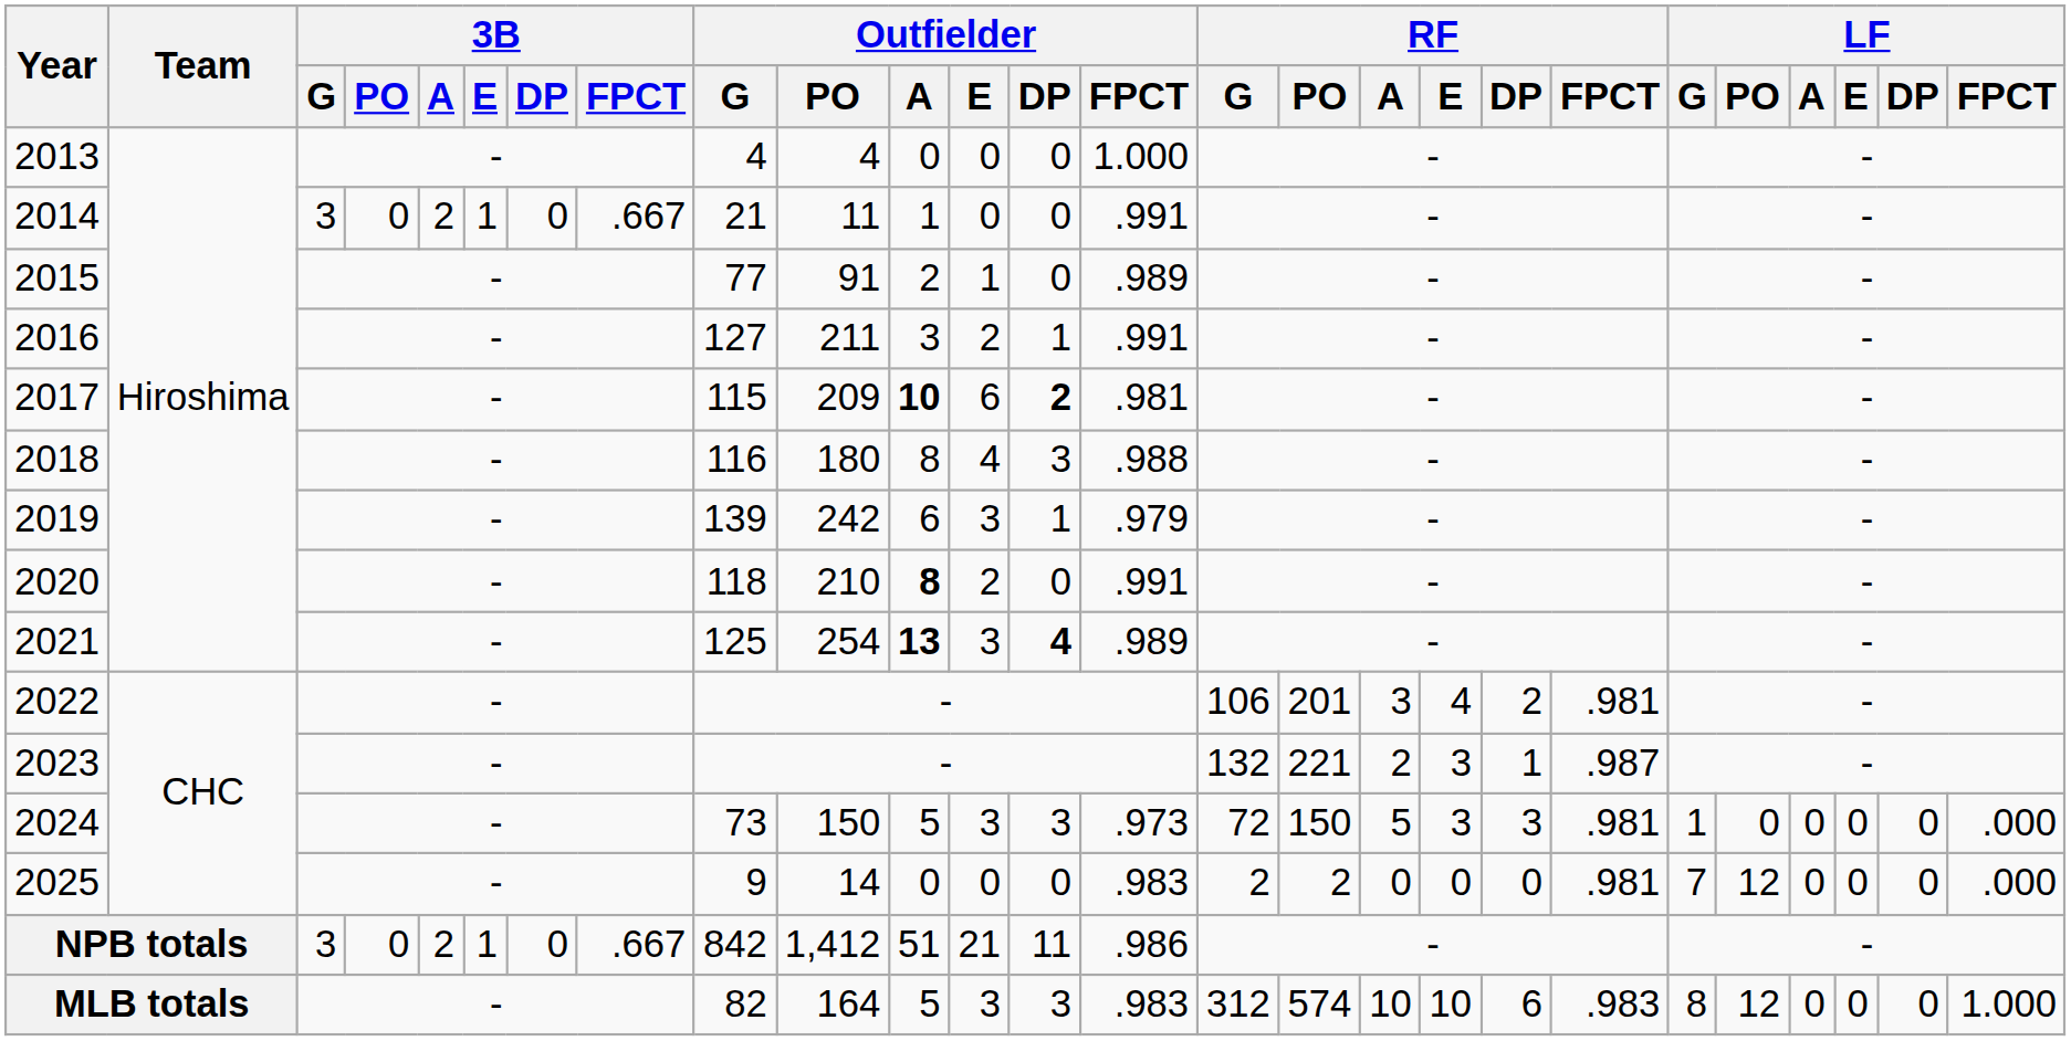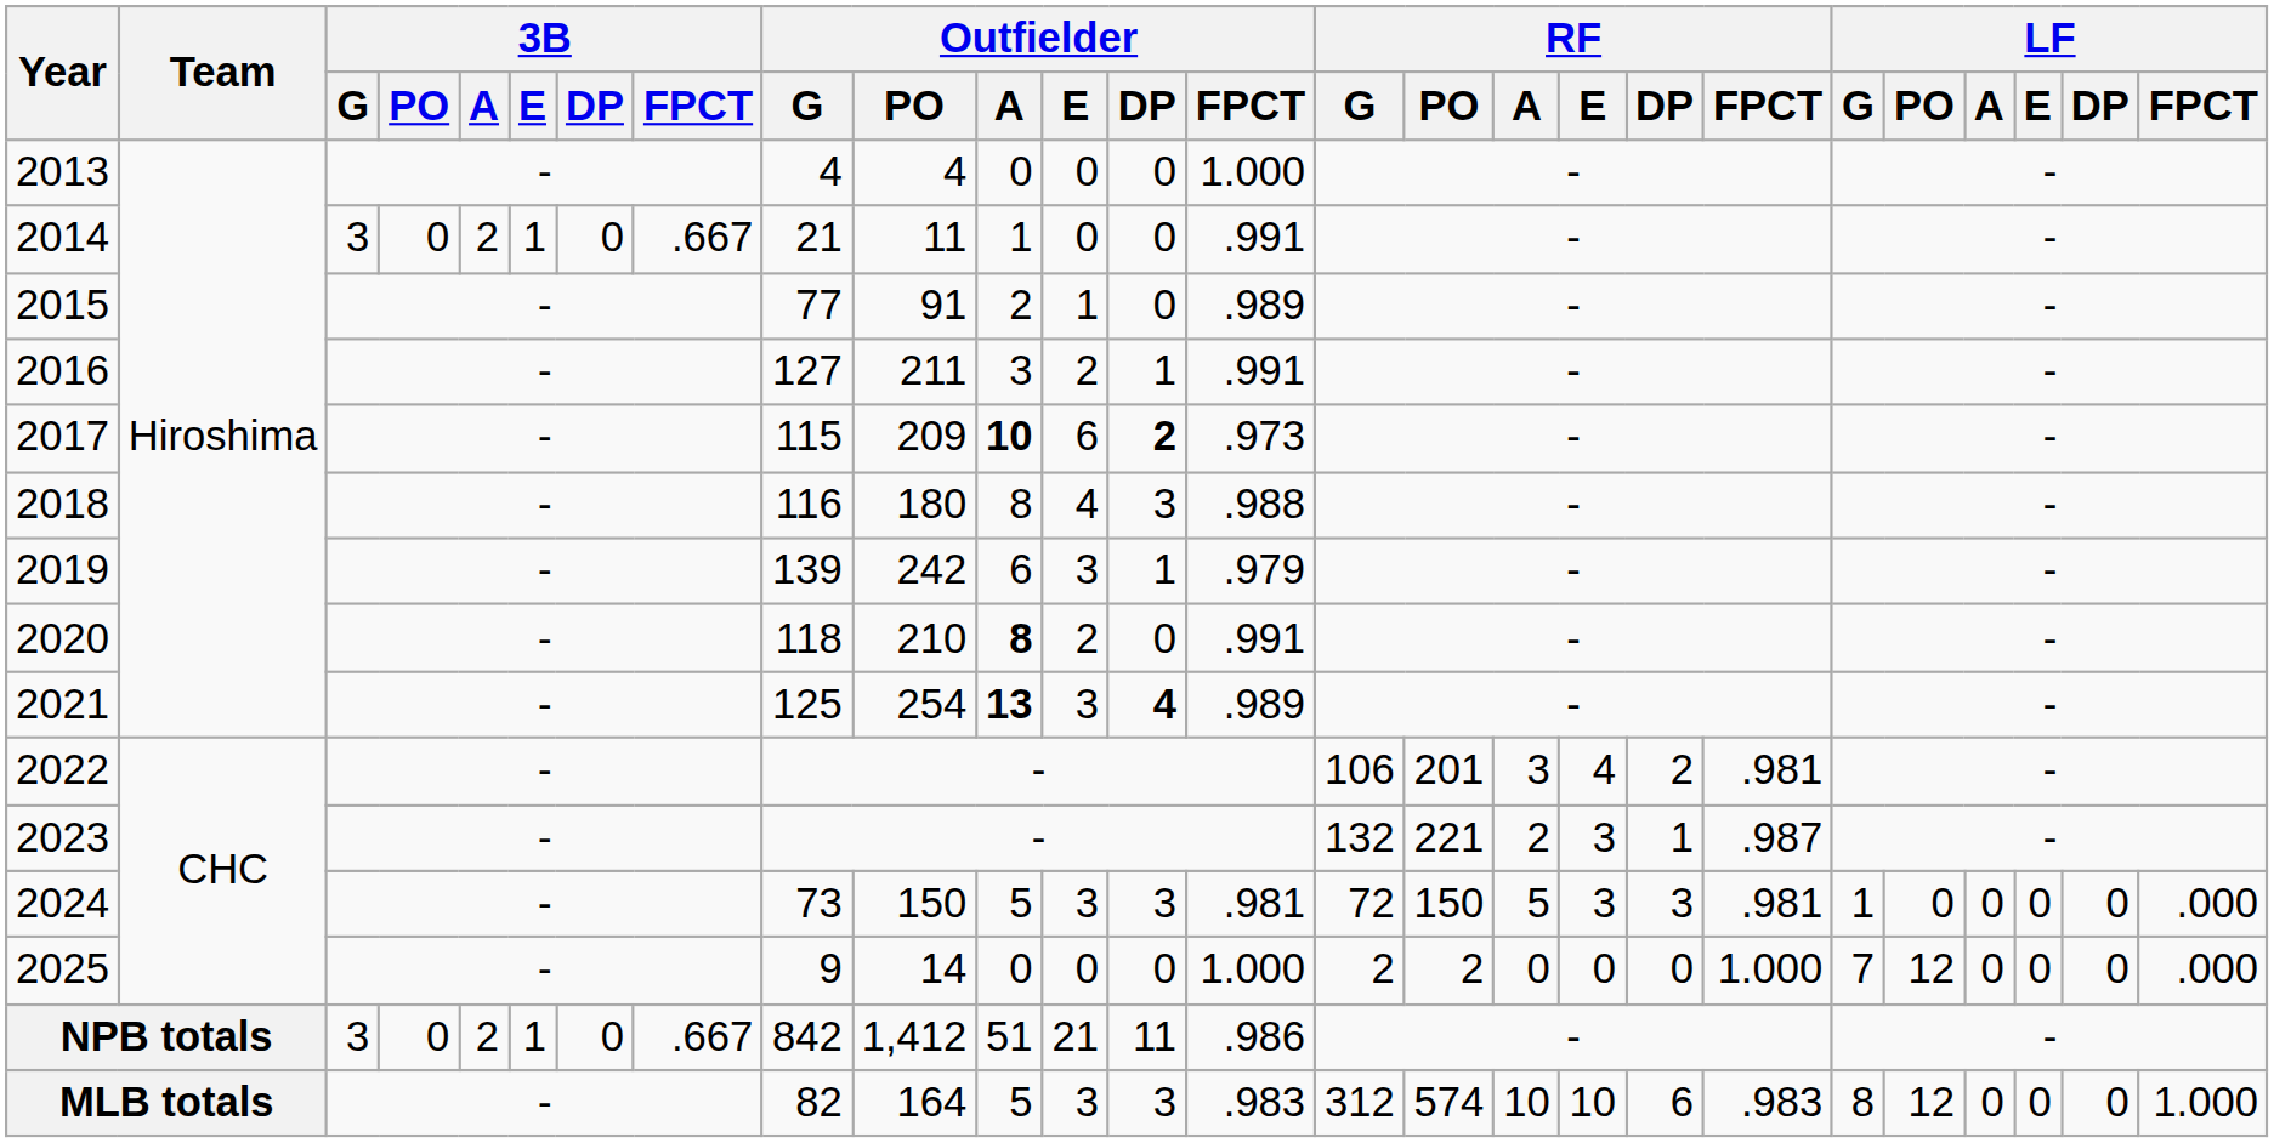 <table class="wikitable" style="text-align:right;">
 <tr>
 <th rowspan="2">Year</th>
 <th rowspan="2">Team</th>
 <th colspan="6"><a href='#'>3B</a></th>
 <th colspan="6"><a href='#'>Outfielder</a></th>
 <th colspan="6"><a href='#'>RF</a></th>
 <th colspan="6"><a href='#'>LF</a></th>
 </tr>
 <tr>
 <th>G</th>
 <th><a href='#'>PO</a></th>
 <th><a href='#'>A</a></th>
 <th><a href='#'>E</a></th>
 <th><a href='#'>DP</a></th>
 <th><a href='#'>FPCT</a></th>
 <th>G</th>
 <th>PO</th>
 <th>A</th>
 <th>E</th>
 <th>DP</th>
 <th>FPCT</th>
 <th>G</th>
 <th>PO</th>
 <th>A</th>
 <th>E</th>
 <th>DP</th>
 <th>FPCT</th>
 <th>G</th>
 <th>PO</th>
 <th>A</th>
 <th>E</th>
 <th>DP</th>
 <th>FPCT</th>
 </tr>
 <tr>
 <td style="text-align:center;">2013</td>
 <td rowspan="9" style="text-align:center; white-space:nowrap;">Hiroshima</td>
 <td colspan="6" style="text-align:center;">-</td>
 <td>4</td>
 <td>4</td>
 <td>0</td>
 <td>0</td>
 <td>0</td>
 <td>1.000</td>
 <td colspan="6" style="text-align:center;">-</td>
 <td colspan="6" style="text-align:center;">-</td>
 </tr>
 <tr>
 <td style="text-align:center;">2014</td>
 <td>3</td>
 <td>0</td>
 <td>2</td>
 <td>1</td>
 <td>0</td>
 <td>.667</td>
 <td>21</td>
 <td>11</td>
 <td>1</td>
 <td>0</td>
 <td>0</td>
 <td>.991</td>
 <td colspan="6" style="text-align:center;">-</td>
 <td colspan="6" style="text-align:center;">-</td>
 </tr>
 <tr>
 <td style="text-align:center;">2015</td>
 <td colspan="6" style="text-align:center;">-</td>
 <td>77</td>
 <td>91</td>
 <td>2</td>
 <td>1</td>
 <td>0</td>
 <td>.989</td>
 <td colspan="6" style="text-align:center;">-</td>
 <td colspan="6" style="text-align:center;">-</td>
 </tr>
 <tr>
 <td style="text-align:center;">2016</td>
 <td colspan="6" style="text-align:center;">-</td>
 <td>127</td>
 <td>211</td>
 <td>3</td>
 <td>2</td>
 <td>1</td>
 <td>.991</td>
 <td colspan="6" style="text-align:center;">-</td>
 <td colspan="6" style="text-align:center;">-</td>
 </tr>
 <tr>
 <td style="text-align:center;">2017</td>
 <td colspan="6" style="text-align:center;">-</td>
 <td>115</td>
 <td>209</td>
 <td><strong>10</strong></td>
 <td>6</td>
 <td><strong>2</strong></td>
-<td>.981</td>
+<td>.973</td>
 <td colspan="6" style="text-align:center;">-</td>
 <td colspan="6" style="text-align:center;">-</td>
 </tr>
 <tr>
 <td style="text-align:center;">2018</td>
 <td colspan="6" style="text-align:center;">-</td>
 <td>116</td>
 <td>180</td>
 <td>8</td>
 <td>4</td>
 <td>3</td>
 <td>.988</td>
 <td colspan="6" style="text-align:center;">-</td>
 <td colspan="6" style="text-align:center;">-</td>
 </tr>
 <tr>
 <td style="text-align:center;">2019</td>
 <td colspan="6" style="text-align:center;">-</td>
 <td>139</td>
 <td>242</td>
 <td>6</td>
 <td>3</td>
 <td>1</td>
 <td>.979</td>
 <td colspan="6" style="text-align:center;">-</td>
 <td colspan="6" style="text-align:center;">-</td>
 </tr>
 <tr>
 <td style="text-align:center;">2020</td>
 <td colspan="6" style="text-align:center;">-</td>
 <td>118</td>
 <td>210</td>
 <td><strong>8</strong></td>
 <td>2</td>
 <td>0</td>
 <td>.991</td>
 <td colspan="6" style="text-align:center;">-</td>
 <td colspan="6" style="text-align:center;">-</td>
 </tr>
 <tr>
 <td style="text-align:center;">2021</td>
 <td colspan="6" style="text-align:center;">-</td>
 <td>125</td>
 <td>254</td>
 <td><strong>13</strong></td>
 <td>3</td>
 <td><strong>4</strong></td>
 <td>.989</td>
 <td colspan="6" style="text-align:center;">-</td>
 <td colspan="6" style="text-align:center;">-</td>
 </tr>
 <tr>
 <td style="text-align:center;">2022</td>
 <td rowspan="4" style="text-align:center; white-space:nowrap;">CHC</td>
 <td colspan="6" style="text-align:center;">-</td>
 <td colspan="6" style="text-align:center;">-</td>
 <td>106</td>
 <td>201</td>
 <td>3</td>
 <td>4</td>
 <td>2</td>
 <td>.981</td>
 <td colspan="6" style="text-align:center;">-</td>
 </tr>
 <tr>
 <td style="text-align:center;">2023</td>
 <td colspan="6" style="text-align:center;">-</td>
 <td colspan="6" style="text-align:center;">-</td>
 <td>132</td>
 <td>221</td>
 <td>2</td>
 <td>3</td>
 <td>1</td>
 <td>.987</td>
 <td colspan="6" style="text-align:center;">-</td>
 </tr>
 <tr>
 <td style="text-align:center;">2024</td>
 <td colspan="6" style="text-align:center;">-</td>
 <td>73</td>
 <td>150</td>
 <td>5</td>
 <td>3</td>
 <td>3</td>
-<td>.973</td>
+<td>.981</td>
 <td>72</td>
 <td>150</td>
 <td>5</td>
 <td>3</td>
 <td>3</td>
 <td>.981</td>
 <td>1</td>
 <td>0</td>
 <td>0</td>
 <td>0</td>
 <td>0</td>
 <td>.000</td>
 </tr>
 <tr>
 <td style="text-align:center;">2025</td>
 <td colspan="6" style="text-align:center;">-</td>
 <td>9</td>
 <td>14</td>
 <td>0</td>
 <td>0</td>
 <td>0</td>
-<td>.983</td>
+<td>1.000</td>
 <td>2</td>
 <td>2</td>
 <td>0</td>
 <td>0</td>
 <td>0</td>
-<td>.981</td>
+<td>1.000</td>
 <td>7</td>
 <td>12</td>
 <td>0</td>
 <td>0</td>
 <td>0</td>
 <td>.000</td>
 </tr>
 <tr>
 <th colspan="2">NPB totals</th>
 <td>3</td>
 <td>0</td>
 <td>2</td>
 <td>1</td>
 <td>0</td>
 <td>.667</td>
 <td>842</td>
 <td>1,412</td>
 <td>51</td>
 <td>21</td>
 <td>11</td>
 <td>.986</td>
 <td colspan="6" style="text-align:center;">-</td>
 <td colspan="6" style="text-align:center;">-</td>
 </tr>
 <tr>
 <th colspan="2">MLB totals</th>
 <td colspan="6" style="text-align:center;">-</td>
 <td>82</td>
 <td>164</td>
 <td>5</td>
 <td>3</td>
 <td>3</td>
 <td>.983</td>
 <td>312</td>
 <td>574</td>
 <td>10</td>
 <td>10</td>
 <td>6</td>
 <td>.983</td>
 <td>8</td>
 <td>12</td>
 <td>0</td>
 <td>0</td>
 <td>0</td>
 <td>1.000</td>
 </tr>
 </table>
